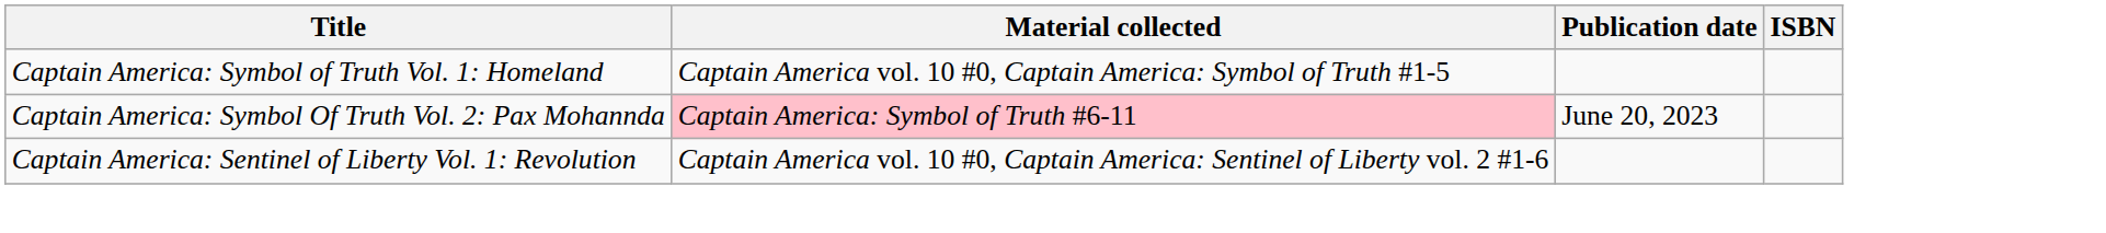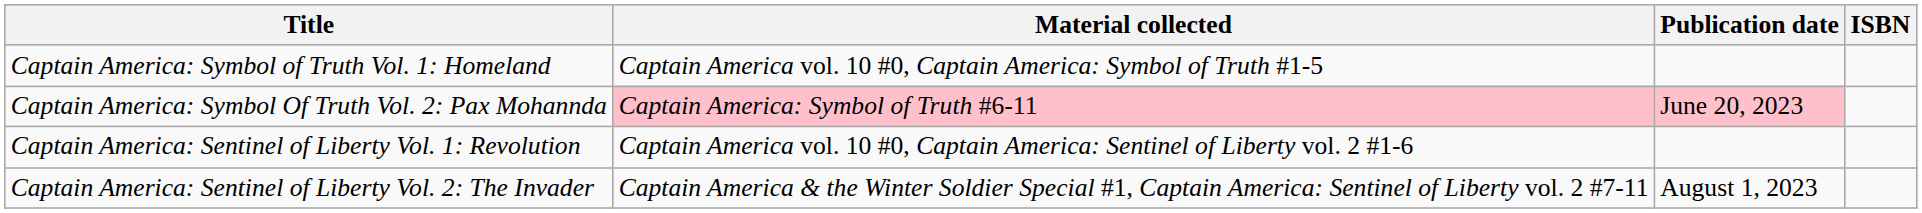 <table class="wikitable sortable">
 <tr>
 <th>Title</th>
 <th>Material collected</th>
 <th>Publication date</th>
 <th>ISBN</th>
 </tr>
 <tr>
 <td><em>Captain America: Symbol of Truth Vol. 1: Homeland</em></td>
 <td><em>Captain America</em> vol. 10 #0, <em>Captain America: Symbol of Truth</em> #1-5</td>
 <td></td>
 <td></td>
 </tr>
 <tr>
 <td><em>Captain America: Symbol Of Truth Vol. 2: Pax Mohannda</em></td>
 <td style="background: pink;"><em>Captain America: Symbol of Truth</em> #6-11</td>
-<td>June 20, 2023</td>
+<td style="background: pink;">June 20, 2023</td>
 <td></td>
 </tr>
 <tr>
 <td><em>Captain America: Sentinel of Liberty Vol. 1: Revolution</em></td>
 <td><em>Captain America</em> vol. 10 #0, <em>Captain America: Sentinel of Liberty</em> vol. 2 #1-6</td>
 <td></td>
 <td></td>
 </tr>
+<tr>
+<td><em>Captain America: Sentinel of Liberty Vol. 2: The Invader</em></td>
+<td><em>Captain America & the Winter Soldier Special</em> #1, <em>Captain America: Sentinel of Liberty</em> vol. 2 #7-11</td>
+<td>August 1, 2023</td>
+<td></td>
+</tr>
 </table>
